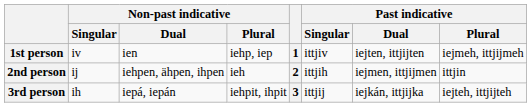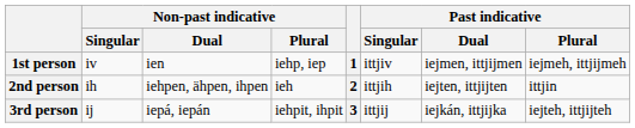 <table class="wikitable">
 <tr>
 <th rowspan="2"></th>
 <th colspan="3">Non-past indicative</th>
 <th rowspan="2"></th>
 <th colspan="3">Past indicative</th>
 </tr>
 <tr>
 <th>Singular</th>
 <th>Dual</th>
 <th>Plural</th>
 <th>Singular</th>
 <th>Dual</th>
 <th>Plural</th>
 </tr>
 <tr>
 <th>1st person</th>
 <td>iv</td>
 <td>ien</td>
 <td>iehp, iep</td>
 <th>1</th>
 <td>ittjiv</td>
-<td>iejten, ittjijten</td>
+<td>iejmen, ittjijmen</td>
 <td>iejmeh, ittjijmeh</td>
 </tr>
 <tr>
 <th>2nd person</th>
-<td>ij</td>
+<td>ih</td>
 <td>iehpen, ähpen, ihpen</td>
 <td>ieh</td>
 <th>2</th>
 <td>ittjih</td>
-<td>iejmen, ittjijmen</td>
+<td>iejten, ittjijten</td>
 <td>ittjin</td>
 </tr>
 <tr>
 <th>3rd person</th>
-<td>ih</td>
+<td>ij</td>
 <td>iepá, iepán</td>
 <td>iehpit, ihpit</td>
 <th>3</th>
 <td>ittjij</td>
 <td>iejkán, ittjijka</td>
 <td>iejteh, ittjijteh</td>
 </tr>
 </table>
